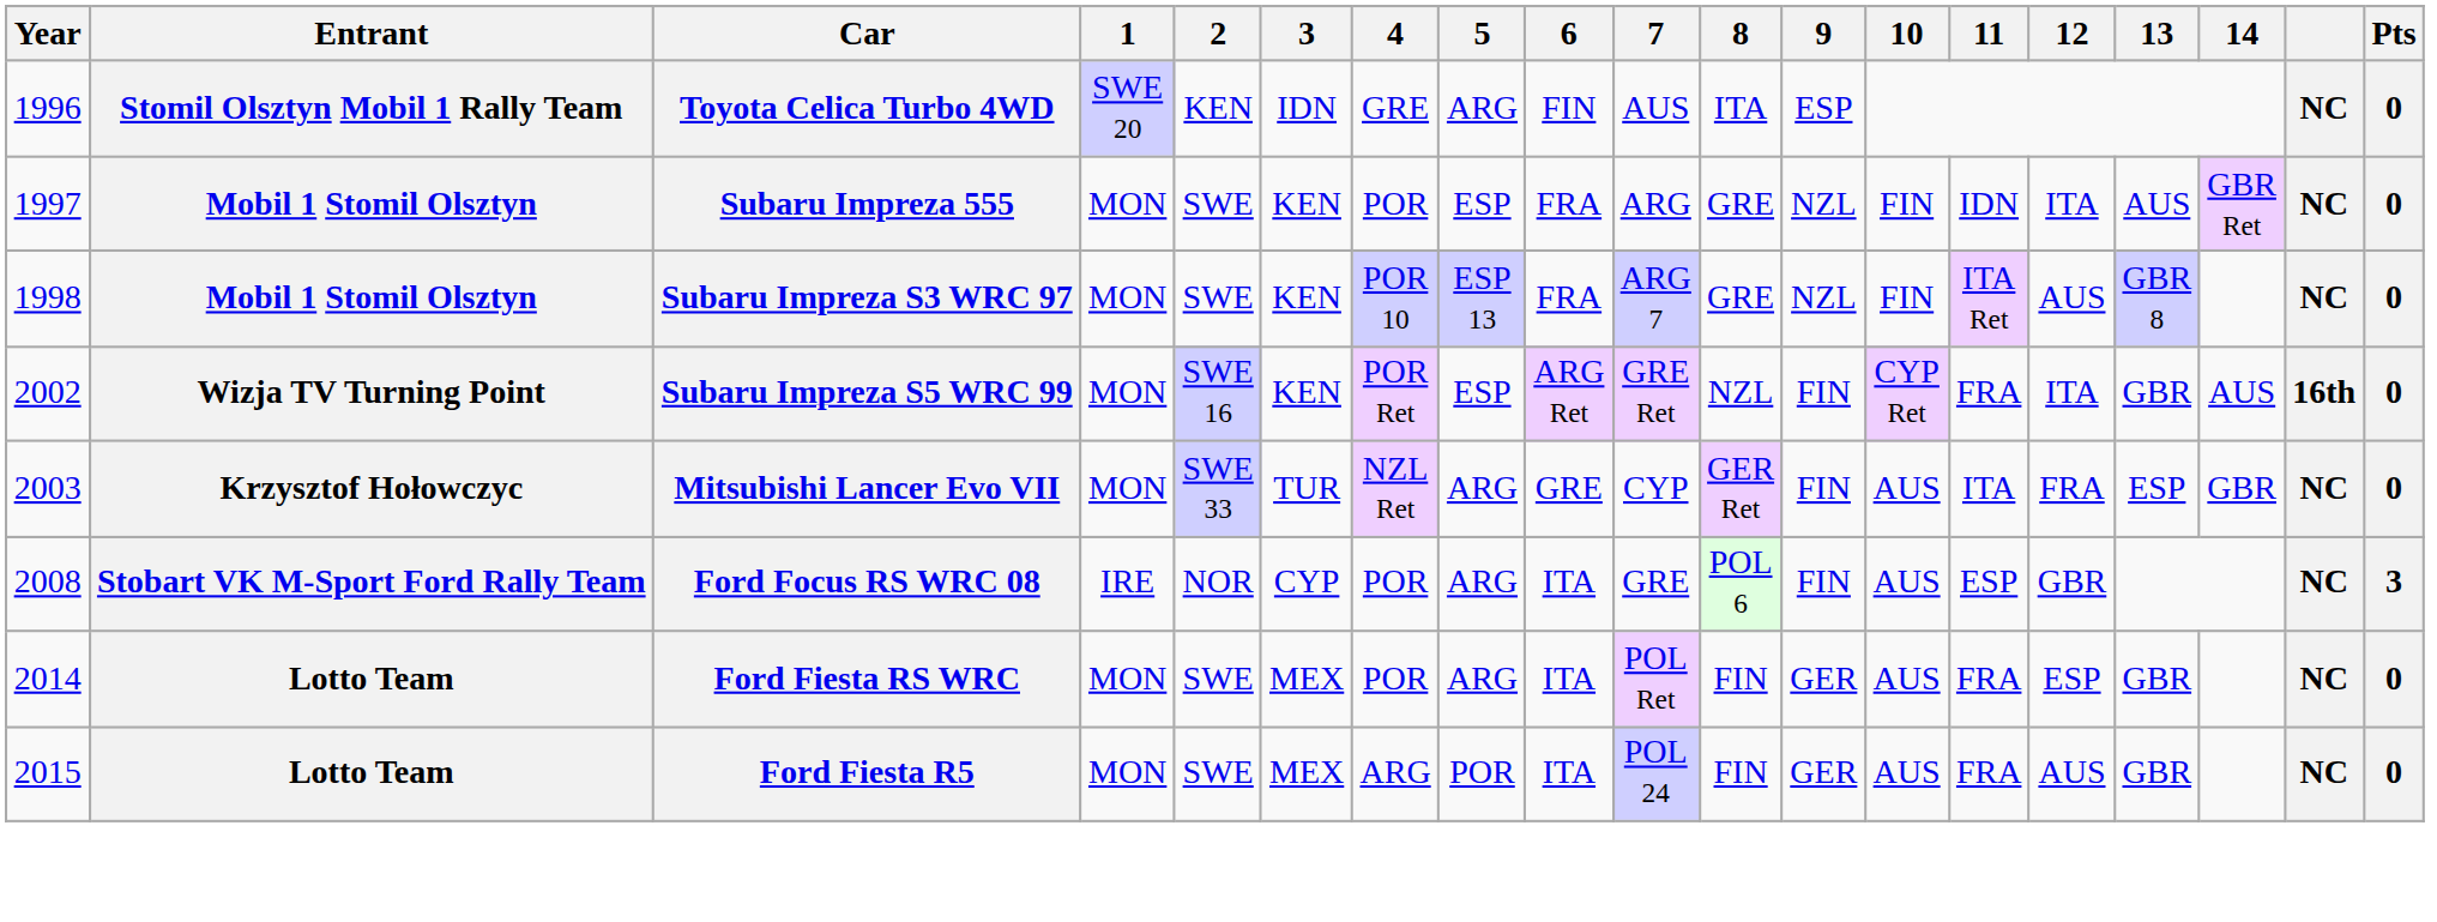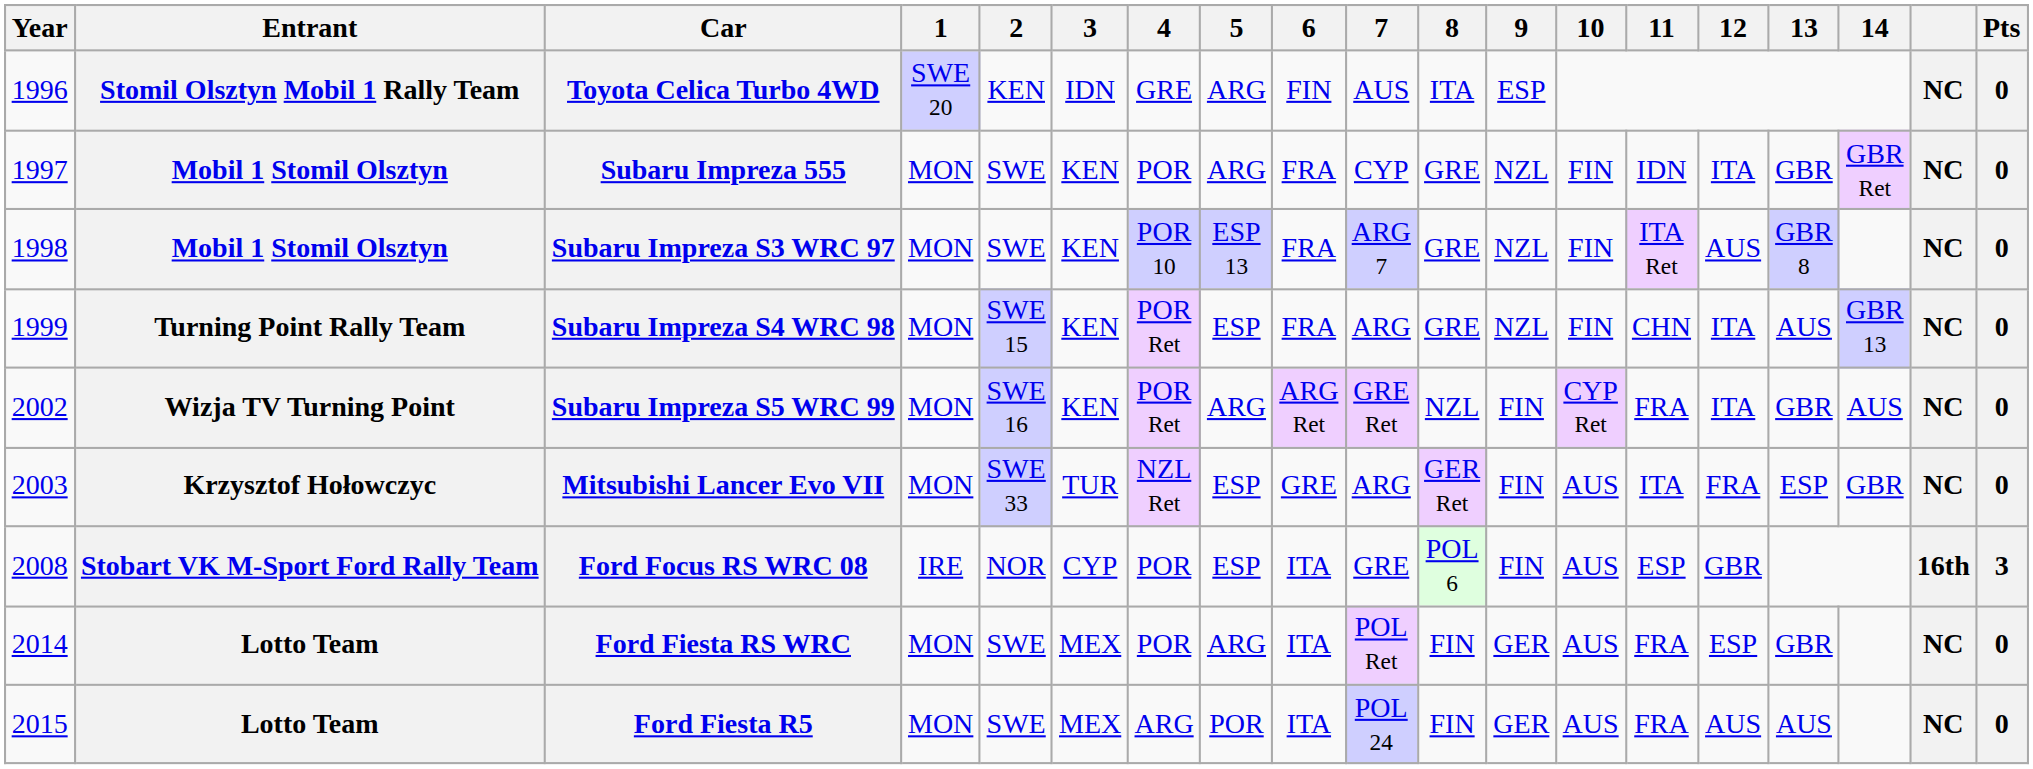 <table class="wikitable" border="1" style="text-align:center; font-size:85%;">
 <tr>
 <th>Year</th>
 <th>Entrant</th>
 <th>Car</th>
 <th>1</th>
 <th>2</th>
 <th>3</th>
 <th>4</th>
 <th>5</th>
 <th>6</th>
 <th>7</th>
 <th>8</th>
 <th>9</th>
 <th>10</th>
 <th>11</th>
 <th>12</th>
 <th>13</th>
 <th>14</th>
 <th></th>
 <th>Pts</th>
 </tr>
 <tr>
 <td><a href='#'>1996</a></td>
 <th nowrap><a href='#'>Stomil Olsztyn</a> <a href='#'>Mobil 1</a> Rally Team</th>
 <th nowrap><a href='#'>Toyota Celica Turbo 4WD</a></th>
 <td style="background:#CFCFFF;"><a href='#'>SWE</a><br><small>20</small></td>
 <td><a href='#'>KEN</a></td>
 <td><a href='#'>IDN</a></td>
 <td><a href='#'>GRE</a></td>
 <td><a href='#'>ARG</a></td>
 <td><a href='#'>FIN</a></td>
 <td><a href='#'>AUS</a></td>
 <td><a href='#'>ITA</a></td>
 <td><a href='#'>ESP</a></td>
 <td colspan=5></td>
 <th>NC</th>
 <th>0</th>
 </tr>
 <tr>
 <td><a href='#'>1997</a></td>
 <th nowrap><a href='#'>Mobil 1</a> <a href='#'>Stomil Olsztyn</a></th>
 <th nowrap><a href='#'>Subaru Impreza 555</a></th>
 <td><a href='#'>MON</a></td>
 <td><a href='#'>SWE</a></td>
 <td><a href='#'>KEN</a></td>
 <td><a href='#'>POR</a></td>
-<td><a href='#'>ESP</a></td>
+<td><a href='#'>ARG</a></td>
 <td><a href='#'>FRA</a></td>
-<td><a href='#'>ARG</a></td>
+<td><a href='#'>CYP</a></td>
 <td><a href='#'>GRE</a></td>
 <td><a href='#'>NZL</a></td>
 <td><a href='#'>FIN</a></td>
 <td><a href='#'>IDN</a></td>
 <td><a href='#'>ITA</a></td>
-<td><a href='#'>AUS</a></td>
+<td><a href='#'>GBR</a></td>
 <td style="background:#EFCFFF;"><a href='#'>GBR</a><br><small>Ret</small></td>
 <th>NC</th>
 <th>0</th>
 </tr>
 <tr>
 <td><a href='#'>1998</a></td>
 <th nowrap><a href='#'>Mobil 1</a> <a href='#'>Stomil Olsztyn</a></th>
 <th nowrap><a href='#'>Subaru Impreza S3 WRC 97</a></th>
 <td><a href='#'>MON</a></td>
 <td><a href='#'>SWE</a></td>
 <td><a href='#'>KEN</a></td>
 <td style="background:#CFCFFF;"><a href='#'>POR</a><br><small>10</small></td>
 <td style="background:#CFCFFF;"><a href='#'>ESP</a><br><small>13</small></td>
 <td><a href='#'>FRA</a></td>
 <td style="background:#CFCFFF;"><a href='#'>ARG</a><br><small>7</small></td>
 <td><a href='#'>GRE</a></td>
 <td><a href='#'>NZL</a></td>
 <td><a href='#'>FIN</a></td>
 <td style="background:#EFCFFF;"><a href='#'>ITA</a><br><small>Ret</small></td>
 <td><a href='#'>AUS</a></td>
 <td style="background:#CFCFFF;"><a href='#'>GBR</a><br><small>8</small></td>
 <td></td>
 <th>NC</th>
 <th>0</th>
 </tr>
 <tr>
+<td><a href='#'>1999</a></td>
+<th nowrap>Turning Point Rally Team</th>
+<th nowrap><a href='#'>Subaru Impreza S4 WRC 98</a></th>
+<td><a href='#'>MON</a></td>
+<td style="background:#CFCFFF;"><a href='#'>SWE</a><br><small>15</small></td>
+<td><a href='#'>KEN</a></td>
+<td style="background:#EFCFFF;"><a href='#'>POR</a><br><small>Ret</small></td>
+<td><a href='#'>ESP</a></td>
+<td><a href='#'>FRA</a></td>
+<td><a href='#'>ARG</a></td>
+<td><a href='#'>GRE</a></td>
+<td><a href='#'>NZL</a></td>
+<td><a href='#'>FIN</a></td>
+<td><a href='#'>CHN</a></td>
+<td><a href='#'>ITA</a></td>
+<td><a href='#'>AUS</a></td>
+<td style="background:#CFCFFF;"><a href='#'>GBR</a><br><small>13</small></td>
+<th>NC</th>
+<th>0</th>
+</tr>
+<tr>
 <td><a href='#'>2002</a></td>
 <th nowrap>Wizja TV Turning Point</th>
 <th nowrap><a href='#'>Subaru Impreza S5 WRC 99</a></th>
 <td><a href='#'>MON</a></td>
 <td style="background:#CFCFFF;"><a href='#'>SWE</a><br><small>16</small></td>
 <td><a href='#'>KEN</a></td>
 <td style="background:#EFCFFF;"><a href='#'>POR</a><br><small>Ret</small></td>
-<td><a href='#'>ESP</a></td>
+<td><a href='#'>ARG</a></td>
 <td style="background:#EFCFFF;"><a href='#'>ARG</a><br><small>Ret</small></td>
 <td style="background:#EFCFFF;"><a href='#'>GRE</a><br><small>Ret</small></td>
 <td><a href='#'>NZL</a></td>
 <td><a href='#'>FIN</a></td>
 <td style="background:#EFCFFF;"><a href='#'>CYP</a><br><small>Ret</small></td>
 <td><a href='#'>FRA</a></td>
 <td><a href='#'>ITA</a></td>
 <td><a href='#'>GBR</a></td>
 <td><a href='#'>AUS</a></td>
-<th>16th</th>
+<th>NC</th>
 <th>0</th>
 </tr>
 <tr>
 <td><a href='#'>2003</a></td>
 <th nowrap>Krzysztof Hołowczyc</th>
 <th nowrap><a href='#'>Mitsubishi Lancer Evo VII</a></th>
 <td><a href='#'>MON</a></td>
 <td style="background:#CFCFFF;"><a href='#'>SWE</a><br><small>33</small></td>
 <td><a href='#'>TUR</a></td>
 <td style="background:#EFCFFF;"><a href='#'>NZL</a><br><small>Ret</small></td>
+<td><a href='#'>ESP</a></td>
+<td><a href='#'>GRE</a></td>
 <td><a href='#'>ARG</a></td>
-<td><a href='#'>GRE</a></td>
-<td><a href='#'>CYP</a></td>
 <td style="background:#EFCFFF;"><a href='#'>GER</a><br><small>Ret</small></td>
 <td><a href='#'>FIN</a></td>
 <td><a href='#'>AUS</a></td>
 <td><a href='#'>ITA</a></td>
 <td><a href='#'>FRA</a></td>
 <td><a href='#'>ESP</a></td>
 <td><a href='#'>GBR</a></td>
 <th>NC</th>
 <th>0</th>
 </tr>
 <tr>
 <td><a href='#'>2008</a></td>
 <th nowrap><a href='#'>Stobart VK M-Sport Ford Rally Team</a></th>
 <th nowrap><a href='#'>Ford Focus RS WRC 08</a></th>
 <td><a href='#'>IRE</a></td>
 <td><a href='#'>NOR</a></td>
 <td><a href='#'>CYP</a></td>
 <td><a href='#'>POR</a></td>
-<td><a href='#'>ARG</a></td>
+<td><a href='#'>ESP</a></td>
 <td><a href='#'>ITA</a></td>
 <td><a href='#'>GRE</a></td>
 <td style="background:#DFFFDF;"><a href='#'>POL</a><br><small>6</small></td>
 <td><a href='#'>FIN</a></td>
 <td><a href='#'>AUS</a></td>
 <td><a href='#'>ESP</a></td>
 <td><a href='#'>GBR</a></td>
 <td colspan=2></td>
-<th>NC</th>
+<th>16th</th>
 <th>3</th>
 </tr>
 <tr>
 <td><a href='#'>2014</a></td>
 <th nowrap>Lotto Team</th>
 <th nowrap><a href='#'>Ford Fiesta RS WRC</a></th>
 <td><a href='#'>MON</a></td>
 <td><a href='#'>SWE</a></td>
 <td><a href='#'>MEX</a></td>
 <td><a href='#'>POR</a></td>
 <td><a href='#'>ARG</a></td>
 <td><a href='#'>ITA</a></td>
 <td style="background:#EFCFFF;"><a href='#'>POL</a><br><small>Ret</small></td>
 <td><a href='#'>FIN</a></td>
 <td><a href='#'>GER</a></td>
 <td><a href='#'>AUS</a></td>
 <td><a href='#'>FRA</a></td>
 <td><a href='#'>ESP</a></td>
 <td><a href='#'>GBR</a></td>
 <td></td>
 <th>NC</th>
 <th>0</th>
 </tr>
 <tr>
 <td><a href='#'>2015</a></td>
 <th nowrap>Lotto Team</th>
 <th nowrap><a href='#'>Ford Fiesta R5</a></th>
 <td><a href='#'>MON</a></td>
 <td><a href='#'>SWE</a></td>
 <td><a href='#'>MEX</a></td>
 <td><a href='#'>ARG</a></td>
 <td><a href='#'>POR</a></td>
 <td><a href='#'>ITA</a></td>
 <td style="background:#CFCFFF;"><a href='#'>POL</a><br><small>24</small></td>
 <td><a href='#'>FIN</a></td>
 <td><a href='#'>GER</a></td>
 <td><a href='#'>AUS</a></td>
 <td><a href='#'>FRA</a></td>
 <td><a href='#'>AUS</a></td>
-<td><a href='#'>GBR</a></td>
+<td><a href='#'>AUS</a></td>
 <td></td>
 <th>NC</th>
 <th>0</th>
 </tr>
 </table>
